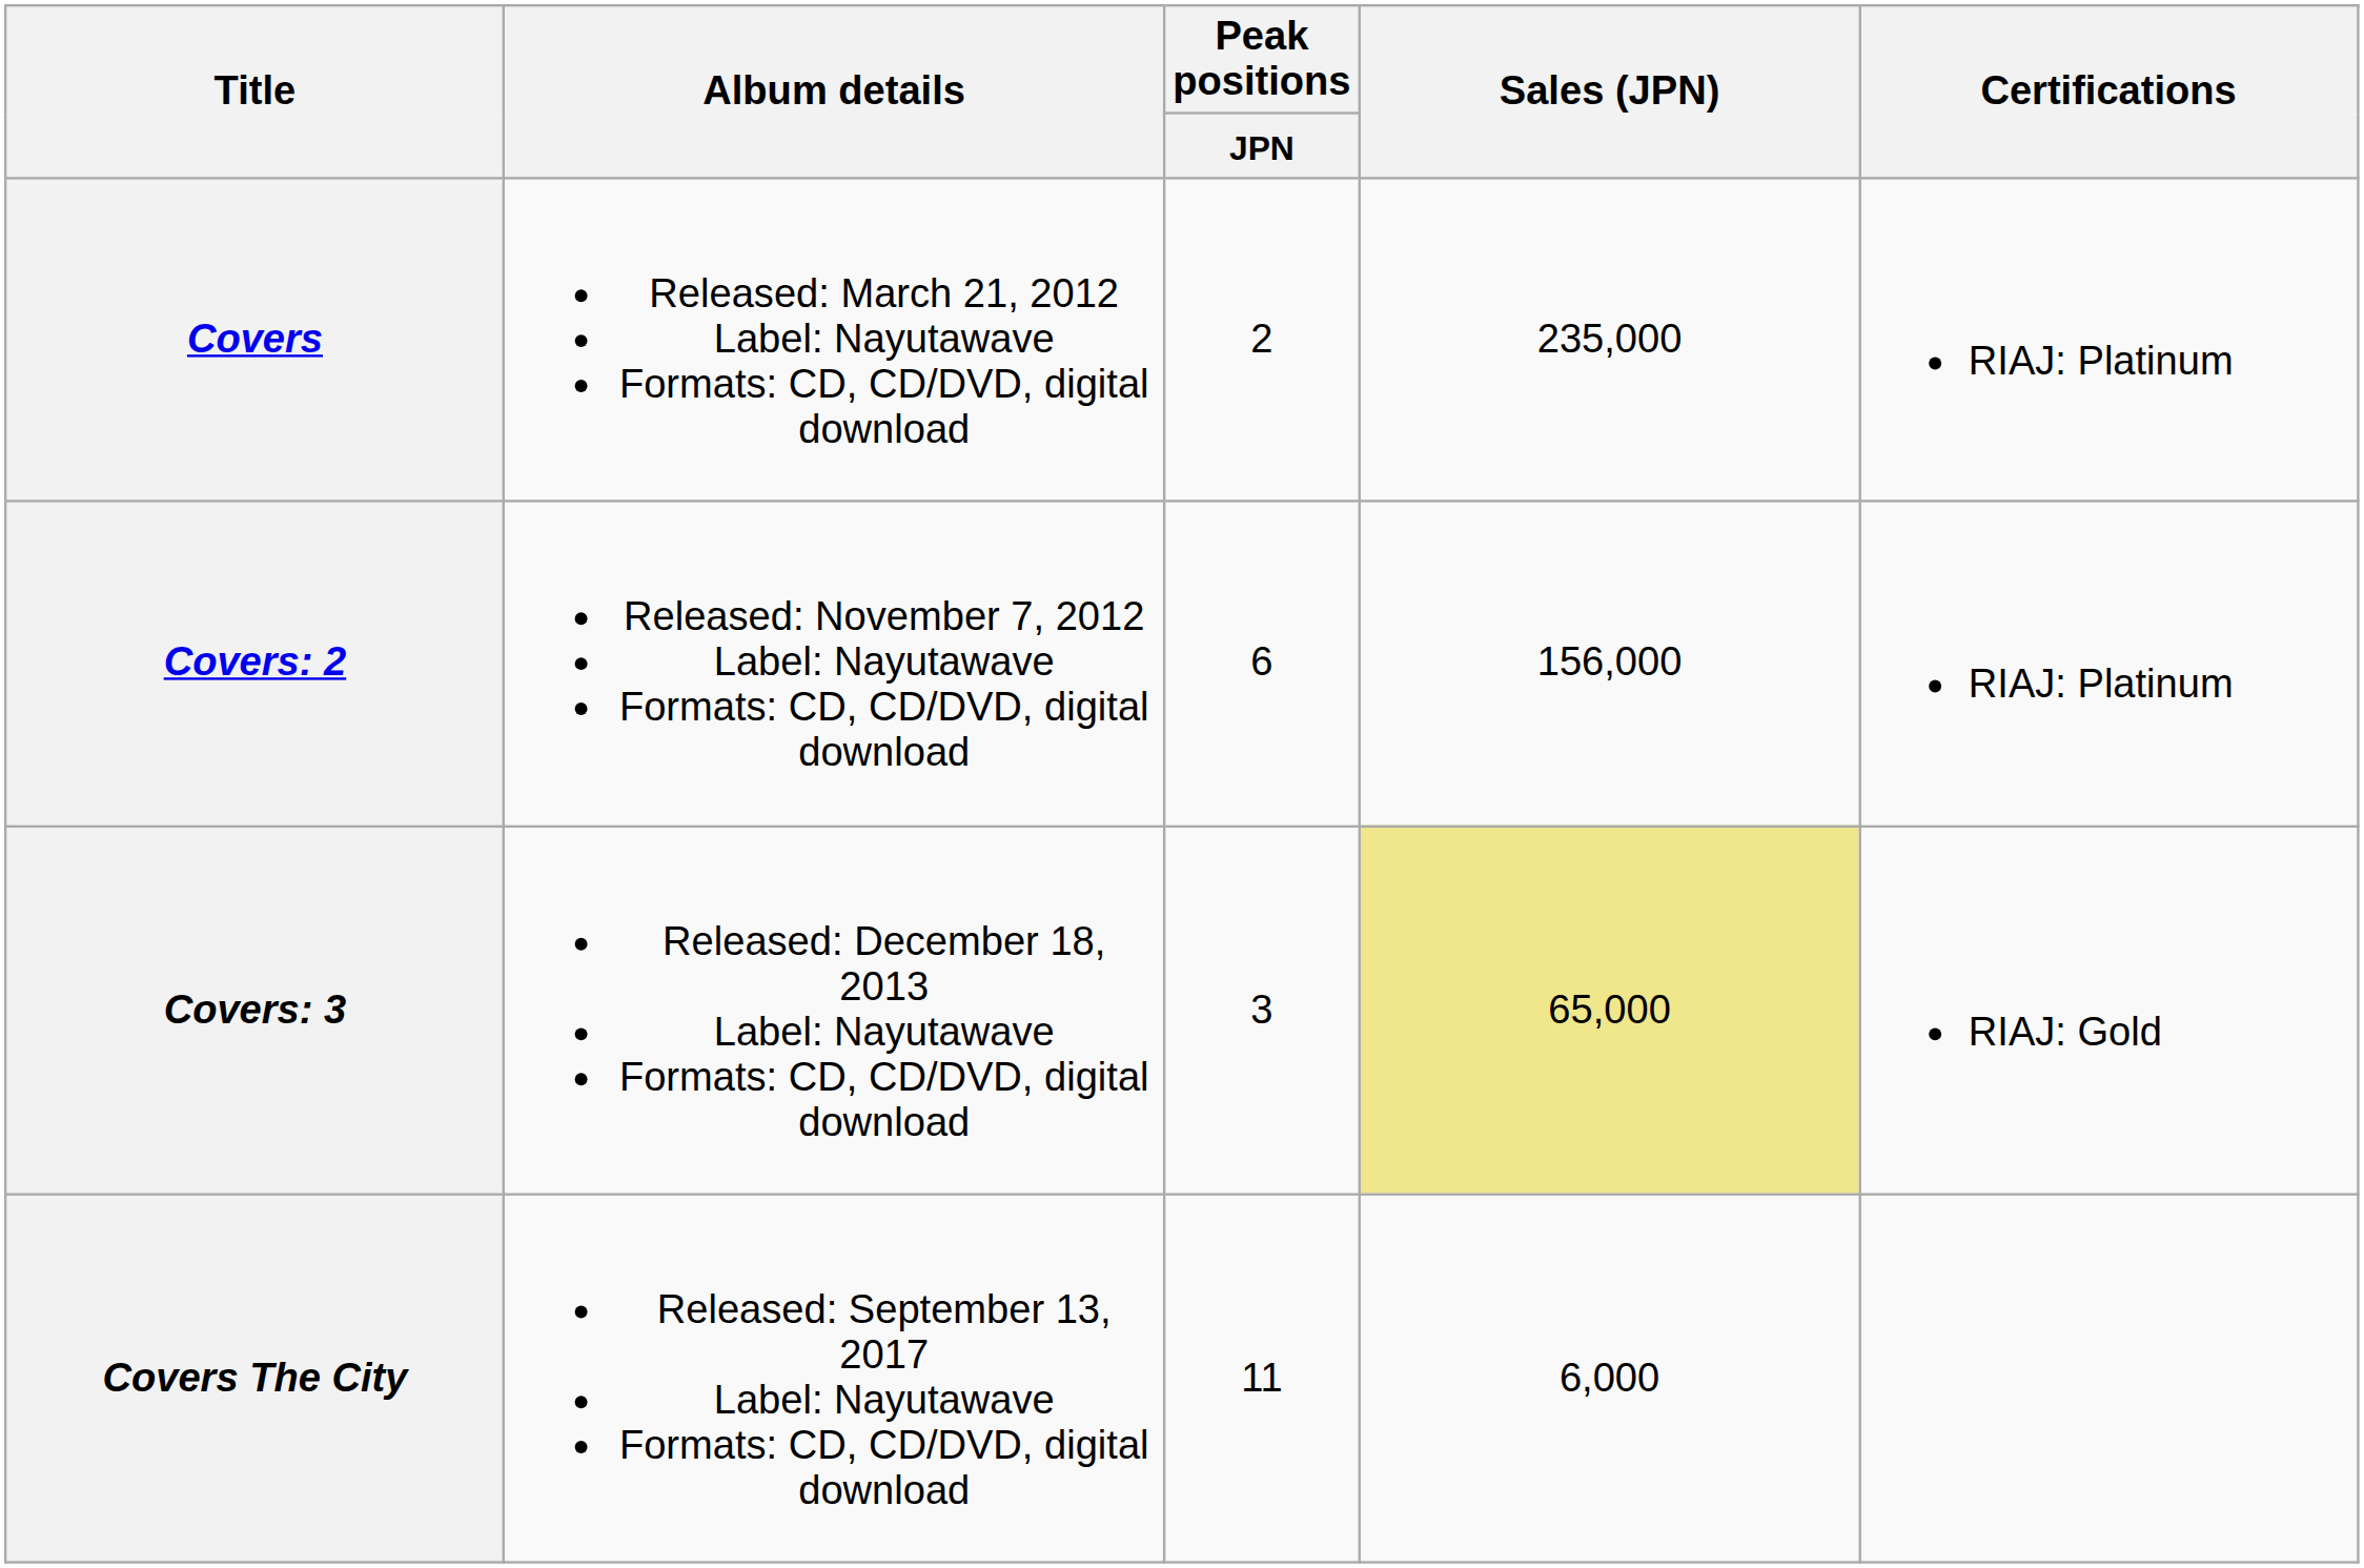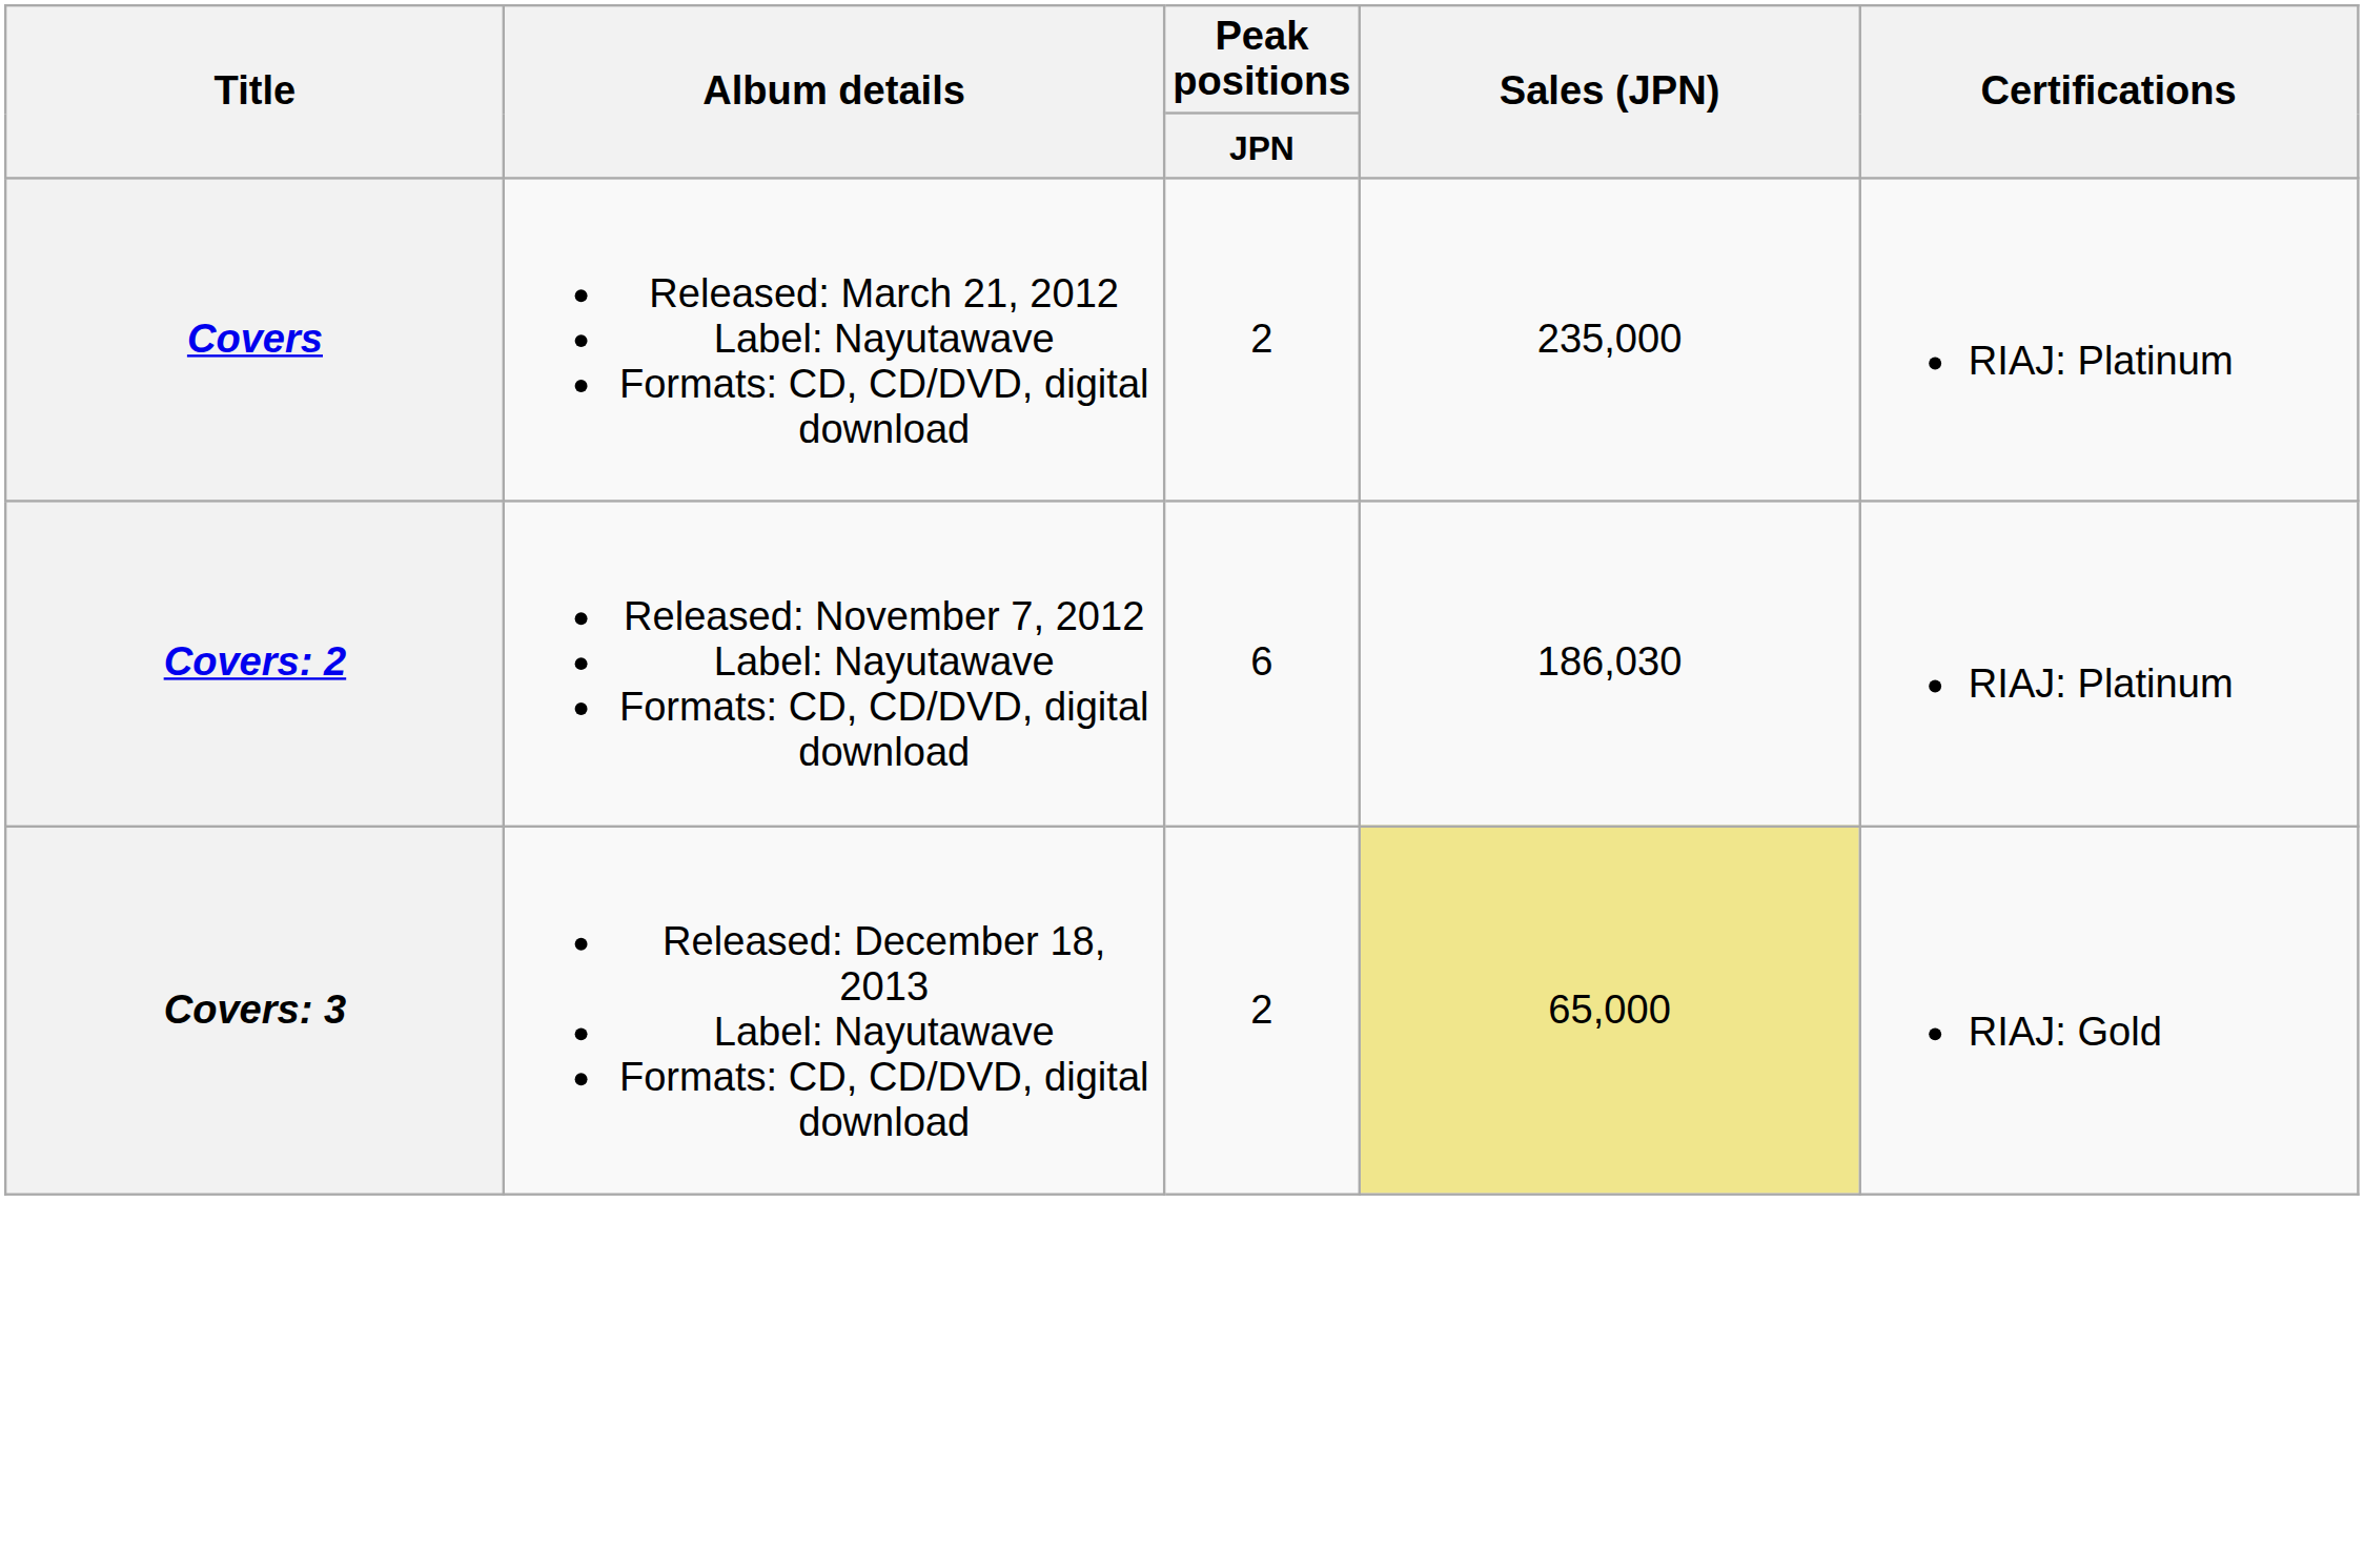 <table class="wikitable plainrowheaders" style="text-align:center;">
 <tr>
 <th style="width:12em;" rowspan="2">Title</th>
 <th style="width:16em;" rowspan="2">Album details</th>
 <th colspan="1">Peak positions</th>
 <th style="width:12em;" rowspan="2">Sales (JPN)</th>
 <th style="width:12em;" rowspan="2">Certifications</th>
 </tr>
 <tr>
 <th style="width:2.5em;"><small>JPN</small><br></th>
 </tr>
 <tr>
 <th scope="row"><em><a href='#'>Covers</a></em></th>
 <td><br><ul><li>Released: March 21, 2012 </li><li>Label: Nayutawave</li><li>Formats: CD, CD/DVD, digital download</li></ul></td>
 <td>2</td>
 <td>235,000</td>
 <td align="left"><br><ul><li>RIAJ: Platinum</li></ul></td>
 </tr>
 <tr>
 <th scope="row"><em><a href='#'>Covers: 2</a></em></th>
 <td><br><ul><li>Released: November 7, 2012 </li><li>Label: Nayutawave</li><li>Formats: CD, CD/DVD, digital download</li></ul></td>
 <td>6</td>
-<td>156,000</td>
+<td>186,030</td>
 <td align="left"><br><ul><li>RIAJ: Platinum</li></ul></td>
 </tr>
 <tr>
 <th scope="row"><em>Covers: 3</em></th>
 <td><br><ul><li>Released: December 18, 2013 </li><li>Label: Nayutawave</li><li>Formats: CD, CD/DVD, digital download</li></ul></td>
-<td>3</td>
+<td>2</td>
 <td style="background: khaki;">65,000</td>
 <td align="left"><br><ul><li>RIAJ: Gold</li></ul></td>
 </tr>
-<tr>
-<th scope="row"><em>Covers The City</em></th>
-<td><br><ul><li>Released: September 13, 2017 </li><li>Label: Nayutawave</li><li>Formats: CD, CD/DVD, digital download</li></ul></td>
-<td>11</td>
-<td>6,000</td>
-<td align="left"></td>
-</tr>
 </table>
